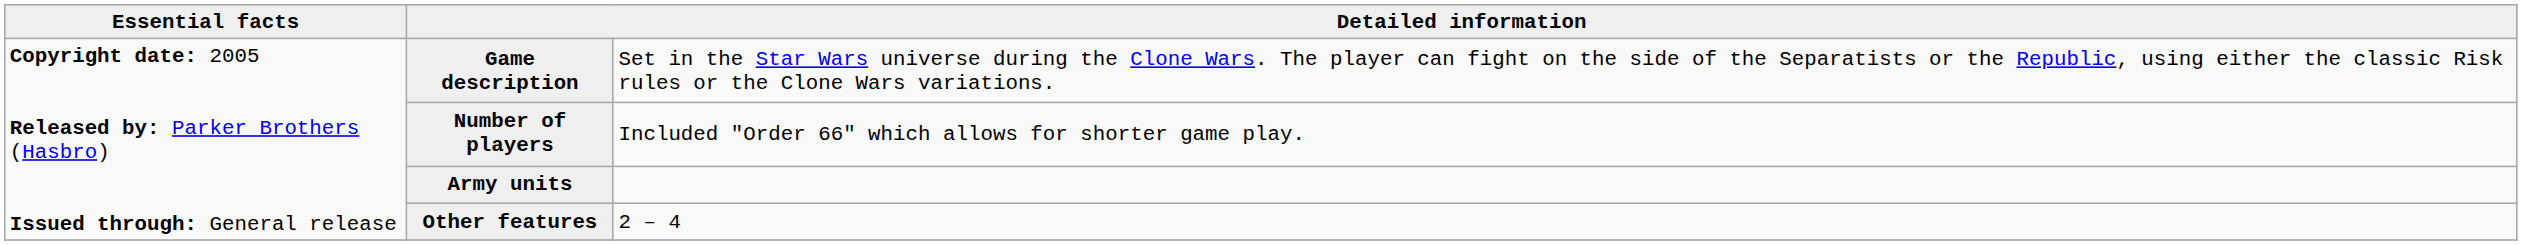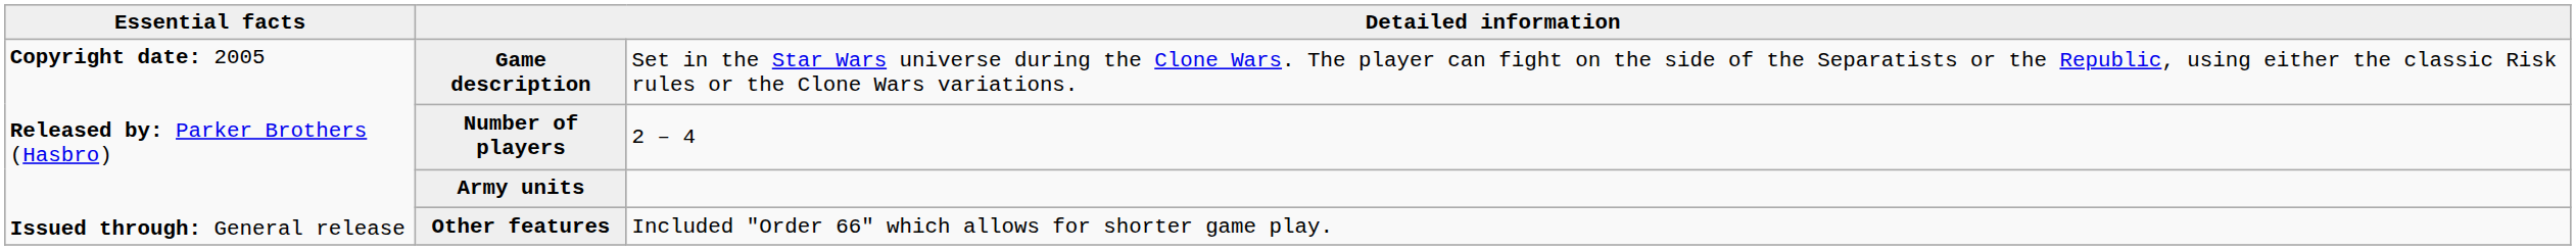 <table class="wikitable">
 <tr>
 <th style="background:#efefef;">Essential facts</th>
 <th style="background:#efefef;" colspan=2>Detailed information</th>
 </tr>
 <tr>
 <td rowspan=4><strong>Copyright date:</strong> 2005<br><br><br> <strong>Released by:</strong> <a href='#'>Parker Brothers</a> (<a href='#'>Hasbro</a>) <br><br><br> <strong>Issued through:</strong> General release</td>
 <th style="background:#efefef;">Game description</th>
 <td>Set in the <a href='#'>Star Wars</a> universe during the <a href='#'>Clone Wars</a>. The player can fight on the side of the Separatists or the <a href='#'>Republic</a>, using either the classic Risk rules or the Clone Wars variations.</td>
 </tr>
 <tr>
 <th style="background:#efefef;">Number of players</th>
-<td>Included "Order 66" which allows for shorter game play.</td>
+<td>2 – 4</td>
 </tr>
 <tr>
 <th style="background:#efefef;">Army units</th>
 <td></td>
 </tr>
 <tr>
 <th style="background:#efefef;">Other features</th>
-<td>2 – 4</td>
+<td>Included "Order 66" which allows for shorter game play.</td>
 </tr>
 </table>
